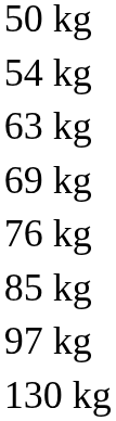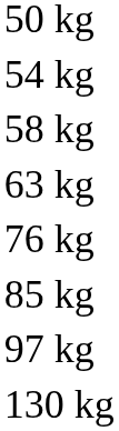 <table>
 <tr>
 <td>50 kg</td>
 <td></td>
 <td></td>
 <td></td>
 </tr>
 <tr>
 <td>54 kg</td>
 <td></td>
 <td></td>
 <td></td>
 </tr>
 <tr>
-<td>63 kg</td>
+<td>58 kg</td>
 <td></td>
 <td></td>
 <td></td>
 </tr>
 <tr>
-<td>69 kg</td>
+<td>63 kg</td>
 <td></td>
 <td></td>
 <td></td>
 </tr>
 <tr>
 <td>76 kg</td>
 <td></td>
 <td></td>
 <td></td>
 </tr>
 <tr>
 <td>85 kg</td>
 <td></td>
 <td></td>
 <td></td>
 </tr>
 <tr>
 <td>97 kg</td>
 <td></td>
 <td></td>
 <td></td>
 </tr>
 <tr>
 <td>130 kg</td>
 <td></td>
 <td></td>
 <td></td>
 </tr>
 <tr>
 </tr>
 </table>
